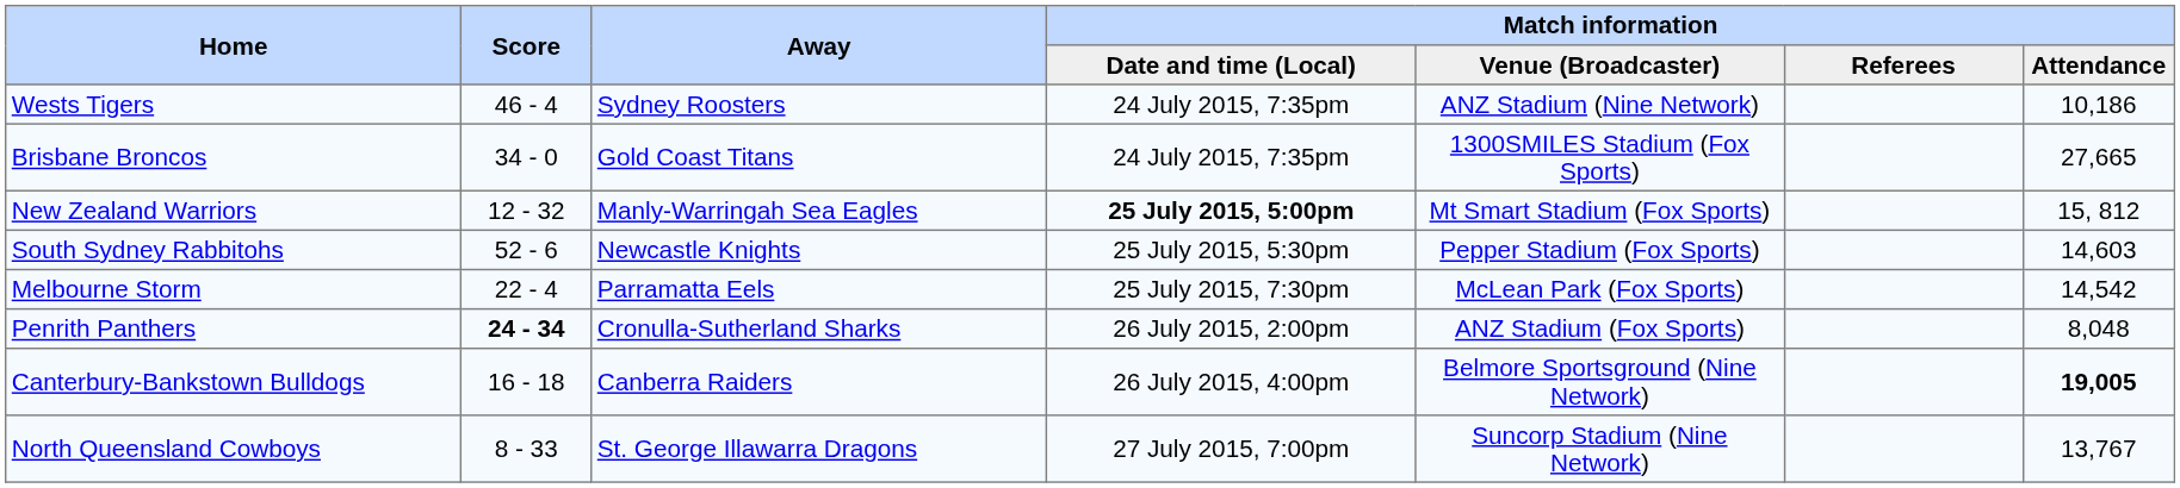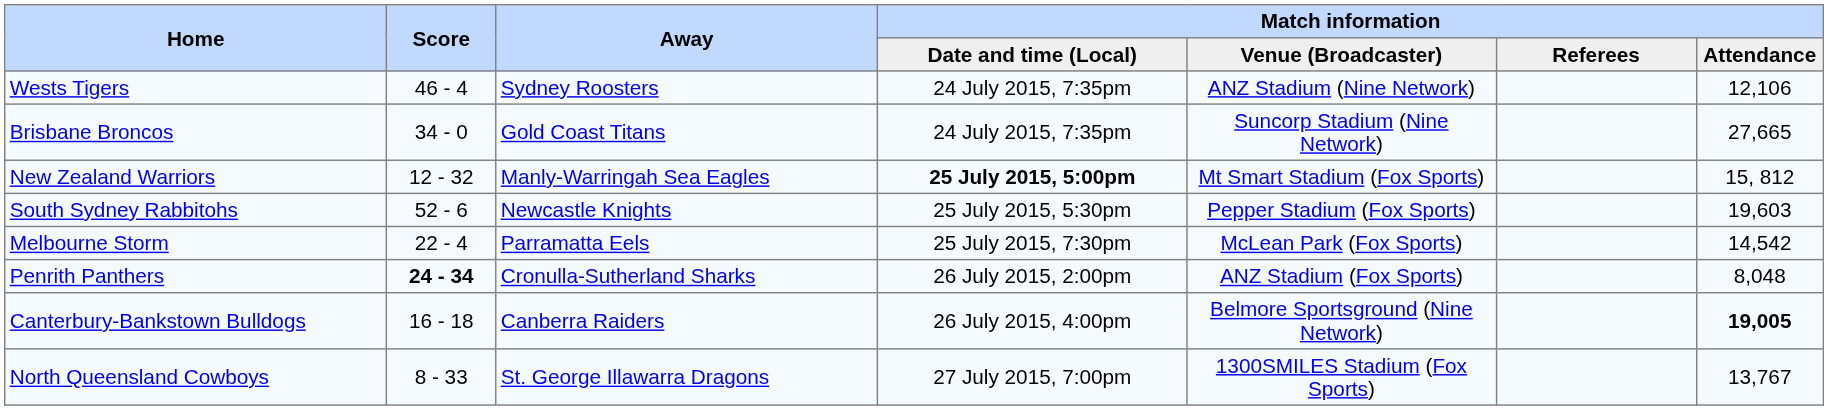 <table border="1" cellpadding="3" cellspacing="0" style="border-collapse:collapse; font-size:90%; width:100%;">
 <tr style="background:#c1d8ff;">
 <th rowspan="2" style="width:21%;">Home</th>
 <th rowspan="2" style="width:6%;">Score</th>
 <th rowspan="2" style="width:21%;">Away</th>
 <th colspan=6>Match information</th>
 </tr>
 <tr style="background:#efefef;">
 <th width=17%>Date and time (Local)</th>
 <th width="17%">Venue (Broadcaster)</th>
 <th width=11%>Referees</th>
 <th width=7%>Attendance</th>
 </tr>
 <tr style="text-align:center; background:#f5faff;">
 <td align="left"> <a href='#'>Wests Tigers</a></td>
 <td>46 - 4</td>
 <td align="left"><a href='#'>Sydney Roosters</a></td>
 <td>24 July 2015, 7:35pm</td>
 <td><a href='#'>ANZ Stadium</a>  (<a href='#'>Nine Network</a>)</td>
 <td></td>
-<td>10,186</td>
+<td>12,106</td>
 </tr>
 <tr style="text-align:center; background:#f5faff;">
 <td align="left"> <a href='#'>Brisbane Broncos</a></td>
 <td>34 - 0</td>
 <td align="left"> <a href='#'>Gold Coast Titans</a></td>
 <td>24 July 2015, 7:35pm</td>
-<td><a href='#'>1300SMILES Stadium</a> (<a href='#'>Fox Sports</a>)</td>
+<td><a href='#'>Suncorp Stadium</a>  (<a href='#'>Nine Network</a>)</td>
 <td></td>
 <td>27,665</td>
 </tr>
 <tr style="text-align:center; background:#f5faff;">
 <td align="left"> <a href='#'>New Zealand Warriors</a></td>
 <td>12 - 32</td>
 <td align="left"> <a href='#'>Manly-Warringah Sea Eagles</a></td>
 <td><strong>25 July 2015, 5:00pm</strong></td>
 <td><a href='#'>Mt Smart Stadium</a> (<a href='#'>Fox Sports</a>)</td>
 <td></td>
 <td>15, 812</td>
 </tr>
 <tr style="text-align:center; background:#f5faff;">
 <td align="left"> <a href='#'>South Sydney Rabbitohs</a></td>
 <td>52 - 6</td>
 <td align="left"> <a href='#'>Newcastle Knights</a></td>
 <td>25 July 2015, 5:30pm</td>
 <td><a href='#'>Pepper Stadium</a> (<a href='#'>Fox Sports</a>)</td>
 <td></td>
-<td>14,603</td>
+<td>19,603</td>
 </tr>
 <tr style="text-align:center; background:#f5faff;">
 <td align="left"> <a href='#'>Melbourne Storm</a></td>
 <td>22 - 4</td>
 <td align="left"> <a href='#'>Parramatta Eels</a></td>
 <td>25 July 2015, 7:30pm</td>
 <td><a href='#'>McLean Park</a> (<a href='#'>Fox Sports</a>)</td>
 <td></td>
 <td>14,542</td>
 </tr>
 <tr style="text-align:center; background:#f5faff;">
 <td align="left"> <a href='#'>Penrith Panthers</a></td>
 <td><strong>24 - 34</strong></td>
 <td align="left"> <a href='#'>Cronulla-Sutherland Sharks</a></td>
 <td>26 July 2015, 2:00pm</td>
 <td><a href='#'>ANZ Stadium</a> (<a href='#'>Fox Sports</a>)</td>
 <td></td>
 <td>8,048</td>
 </tr>
 <tr style="text-align:center; background:#f5faff;">
 <td align="left"> <a href='#'>Canterbury-Bankstown Bulldogs</a></td>
 <td>16 - 18</td>
 <td align="left"> <a href='#'>Canberra Raiders</a></td>
 <td>26 July 2015, 4:00pm</td>
 <td><a href='#'>Belmore Sportsground</a>  (<a href='#'>Nine Network</a>)</td>
 <td></td>
 <td><strong>19,005</strong></td>
 </tr>
 <tr style="text-align:center; background:#f5faff;">
 <td align="left"> <a href='#'>North Queensland Cowboys</a></td>
 <td>8 - 33</td>
 <td align="left"> <a href='#'>St. George Illawarra Dragons</a></td>
 <td>27 July 2015, 7:00pm</td>
-<td><a href='#'>Suncorp Stadium</a>  (<a href='#'>Nine Network</a>)</td>
+<td><a href='#'>1300SMILES Stadium</a> (<a href='#'>Fox Sports</a>)</td>
 <td></td>
 <td>13,767</td>
 </tr>
 </table>
